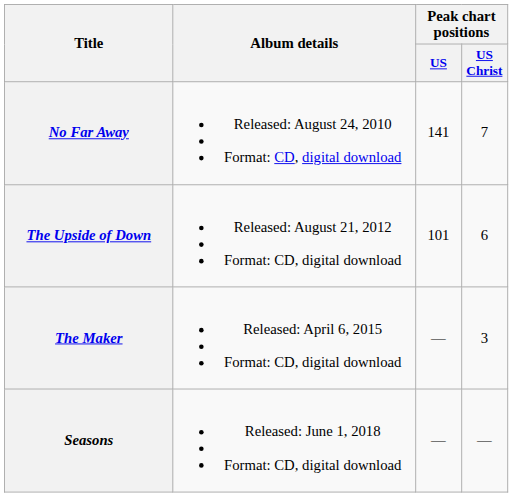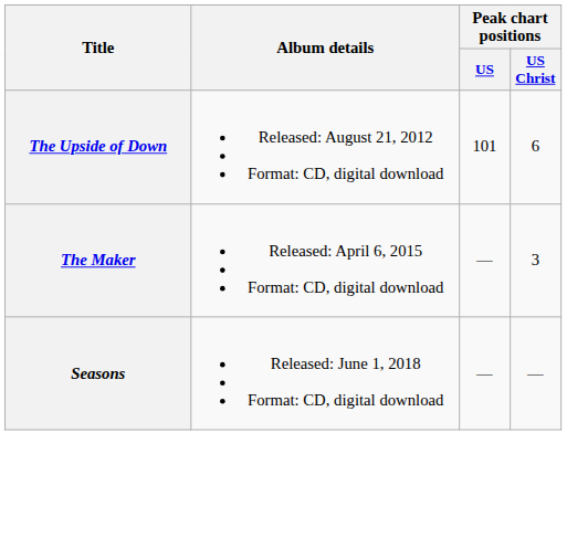 <table class="wikitable plainrowheaders" style="text-align:center;">
 <tr>
 <th scope="col" rowspan="2" style="width:11em;">Title</th>
 <th scope="col" rowspan="2" style="width:16em;">Album details</th>
 <th scope="col" colspan="2">Peak chart positions</th>
 </tr>
 <tr>
 <th style="width:3em; font-size:90%"><a href='#'>US</a><br></th>
 <th style="width:3em; font-size:90%"><a href='#'>US<br>Christ</a><br></th>
-</tr>
-<tr>
-<th scope="row"><em><a href='#'>No Far Away</a></em></th>
-<td><br><ul><li>Released: August 24, 2010</li><li></li><li>Format: <a href='#'>CD</a>, <a href='#'>digital download</a></li></ul></td>
-<td>141</td>
-<td>7</td>
 </tr>
 <tr>
 <th scope="row"><em><a href='#'>The Upside of Down</a> </em></th>
 <td><br><ul><li>Released: August 21, 2012</li><li></li><li>Format: CD, digital download</li></ul></td>
 <td>101</td>
 <td>6</td>
 </tr>
 <tr>
 <th scope="row"><em><a href='#'>The Maker</a></em></th>
 <td><br><ul><li>Released: April 6, 2015</li><li></li><li>Format: CD, digital download</li></ul></td>
 <td>—</td>
 <td>3</td>
 </tr>
 <tr>
 <th scope="row"><em>Seasons</em></th>
 <td><br><ul><li>Released: June 1, 2018</li><li></li><li>Format: CD, digital download</li></ul></td>
 <td>—</td>
 <td>—</td>
 </tr>
 </table>
